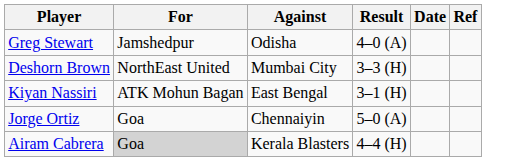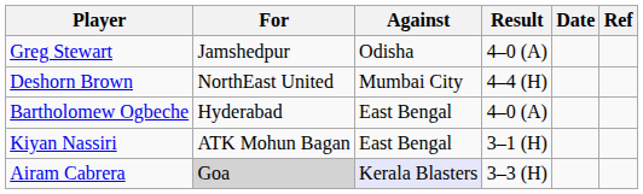 <table class="wikitable">
 <tr>
 <th>Player</th>
 <th>For</th>
 <th>Against</th>
 <th style="text-align:center">Result</th>
 <th>Date</th>
 <th>Ref</th>
 </tr>
 <tr>
 <td> <a href='#'>Greg Stewart</a></td>
 <td>Jamshedpur</td>
 <td>Odisha</td>
 <td align="center">4–0 (A)</td>
 <td></td>
 <td></td>
 </tr>
 <tr>
 <td> <a href='#'>Deshorn Brown</a></td>
 <td>NorthEast United</td>
 <td>Mumbai City</td>
-<td align="center">3–3 (H)</td>
+<td align="center">4–4 (H)</td>
+<td></td>
+<td></td>
+</tr>
+<tr>
+<td> <a href='#'>Bartholomew Ogbeche</a></td>
+<td>Hyderabad</td>
+<td>East Bengal</td>
+<td align="center">4–0 (A)</td>
 <td></td>
 <td></td>
 </tr>
 <tr>
 <td> <a href='#'>Kiyan Nassiri</a></td>
 <td>ATK Mohun Bagan</td>
 <td>East Bengal</td>
 <td align="center">3–1 (H)</td>
 <td></td>
 <td></td>
 </tr>
 <tr>
-<td> <a href='#'>Jorge Ortiz</a></td>
-<td>Goa</td>
-<td>Chennaiyin</td>
-<td align="center">5–0 (A)</td>
-<td></td>
-<td></td>
-</tr>
-<tr>
 <td> <a href='#'>Airam Cabrera</a></td>
 <td style="background: lightgrey;">Goa</td>
-<td>Kerala Blasters</td>
-<td align="center">4–4 (H)</td>
+<td style="background: lavender;">Kerala Blasters</td>
+<td align="center">3–3 (H)</td>
 <td></td>
 <td></td>
 </tr>
 </table>
